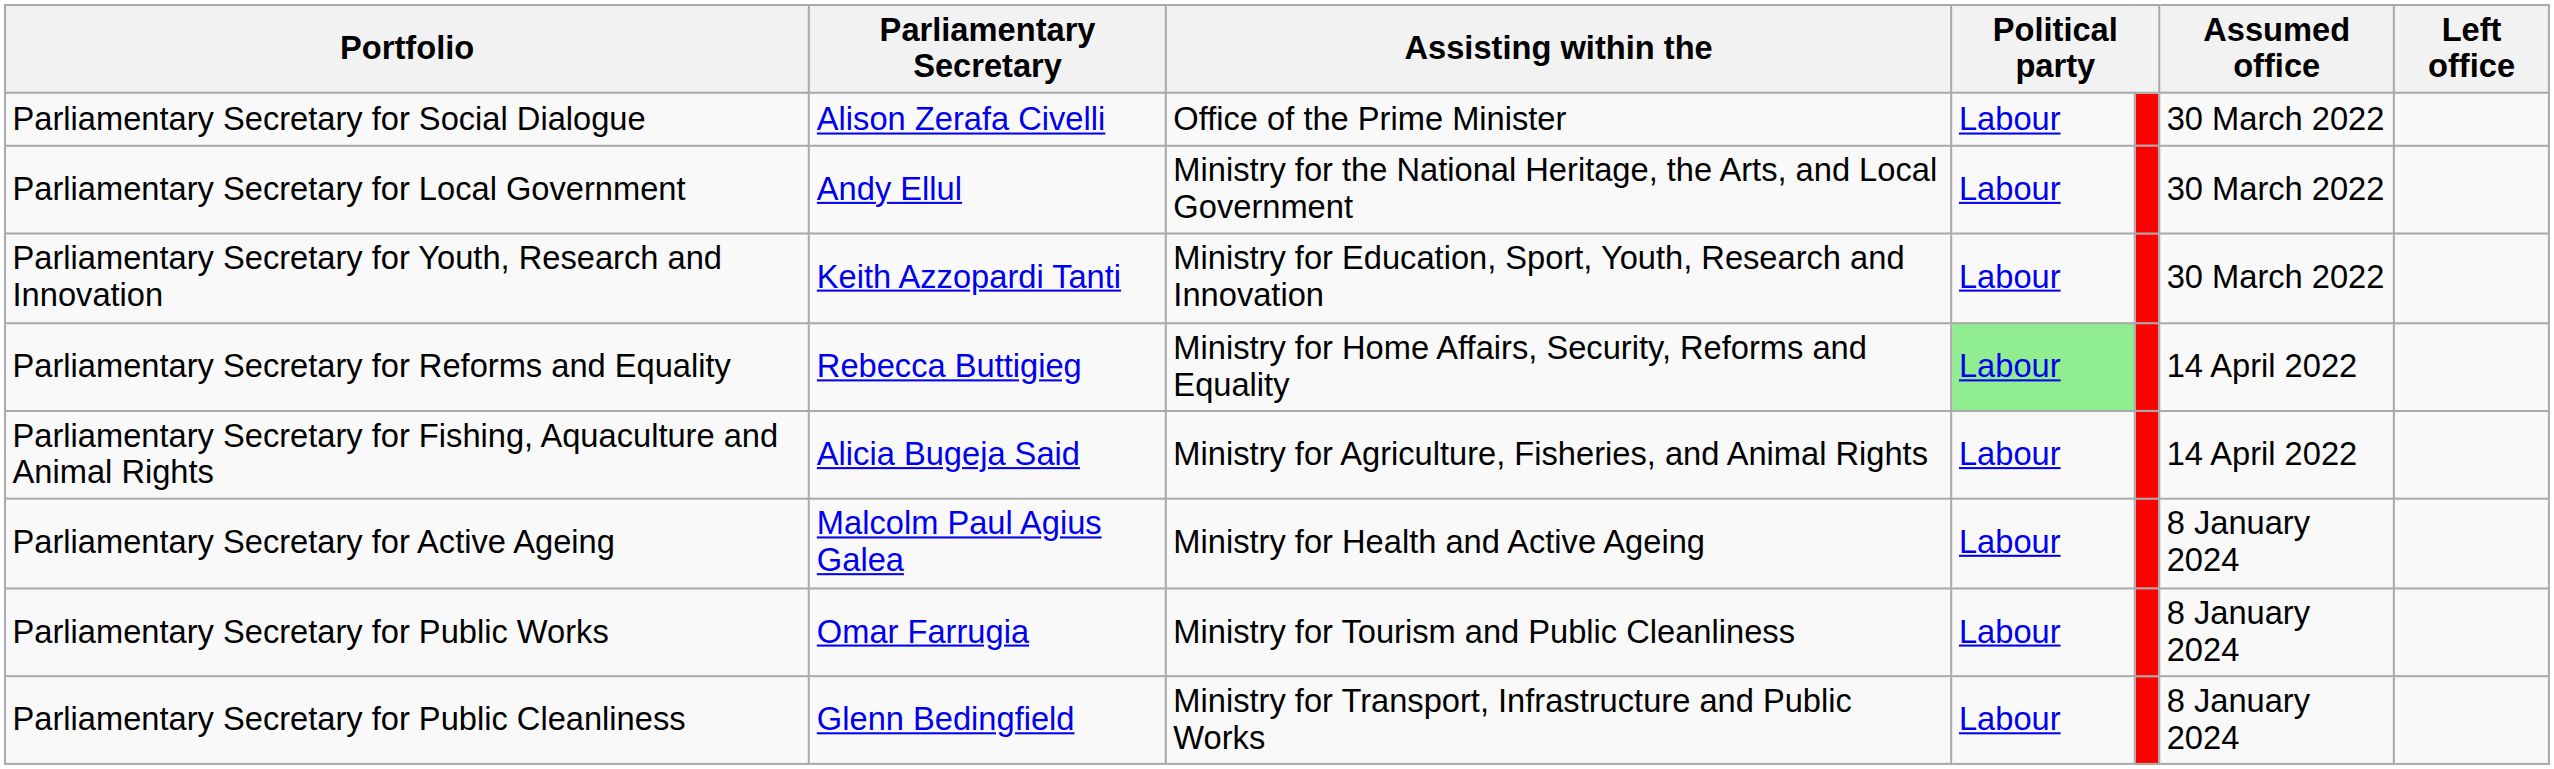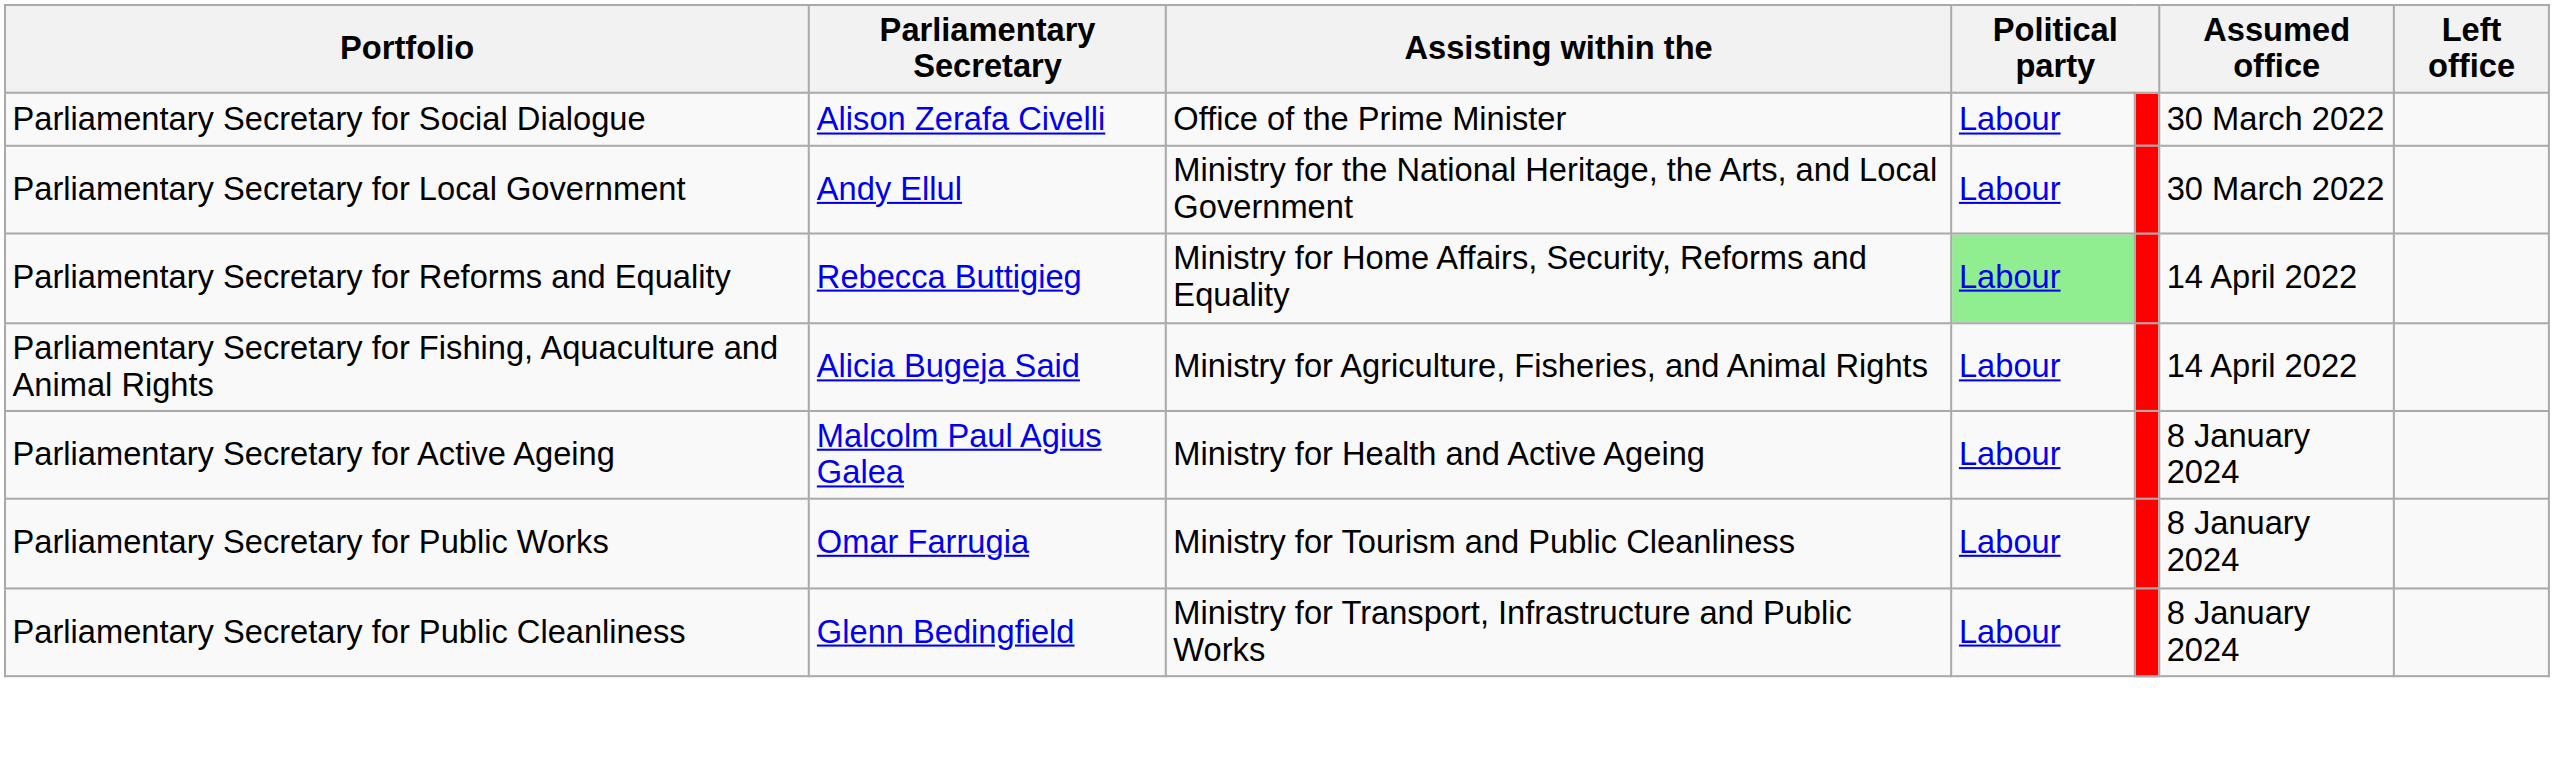 <table class="wikitable">
 <tr>
 <th>Portfolio</th>
 <th>Parliamentary Secretary</th>
 <th>Assisting within the</th>
 <th Colspan="2">Political party</th>
 <th>Assumed office</th>
 <th>Left office</th>
 </tr>
 <tr>
 <td>Parliamentary Secretary for Social Dialogue<br></td>
 <td><a href='#'>Alison Zerafa Civelli</a></td>
 <td>Office of the Prime Minister</td>
 <td><a href='#'>Labour</a></td>
 <td style="background:#FF0000;"></td>
 <td>30 March 2022</td>
 <td></td>
 </tr>
 <tr>
 <td>Parliamentary Secretary for Local Government<br></td>
 <td><a href='#'>Andy Ellul</a></td>
 <td>Ministry for the National Heritage, the Arts, and Local Government</td>
-<td><a href='#'>Labour</a></td>
-<td style="background:#FF0000;"></td>
-<td>30 March 2022</td>
-<td></td>
-</tr>
-<tr>
-<td>Parliamentary Secretary for Youth, Research and Innovation<br></td>
-<td><a href='#'>Keith Azzopardi Tanti</a></td>
-<td>Ministry for Education, Sport, Youth, Research and Innovation</td>
 <td><a href='#'>Labour</a></td>
 <td style="background:#FF0000;"></td>
 <td>30 March 2022</td>
 <td></td>
 </tr>
 <tr>
 <td>Parliamentary Secretary for Reforms and Equality<br></td>
 <td><a href='#'>Rebecca Buttigieg</a></td>
 <td>Ministry for Home Affairs, Security, Reforms and Equality</td>
 <td style="background: lightgreen;"><a href='#'>Labour</a></td>
 <td style="background:#FF0000;"></td>
 <td>14 April 2022</td>
 <td></td>
 </tr>
 <tr>
 <td>Parliamentary Secretary for Fishing, Aquaculture and Animal Rights<br></td>
 <td><a href='#'>Alicia Bugeja Said</a></td>
 <td>Ministry for Agriculture, Fisheries, and Animal Rights</td>
 <td><a href='#'>Labour</a></td>
 <td style="background:#FF0000;"></td>
 <td>14 April 2022</td>
 <td></td>
 </tr>
 <tr>
 <td>Parliamentary Secretary for Active Ageing<br></td>
 <td><a href='#'>Malcolm Paul Agius Galea</a></td>
 <td>Ministry for Health and Active Ageing</td>
 <td><a href='#'>Labour</a></td>
 <td style="background:#FF0000;"></td>
 <td>8 January 2024</td>
 <td></td>
 </tr>
 <tr>
 <td>Parliamentary Secretary for Public Works<br></td>
 <td><a href='#'>Omar Farrugia</a></td>
 <td>Ministry for Tourism and Public Cleanliness</td>
 <td><a href='#'>Labour</a></td>
 <td style="background:#FF0000;"></td>
 <td>8 January 2024</td>
 <td></td>
 </tr>
 <tr>
 <td>Parliamentary Secretary for Public Cleanliness<br></td>
 <td><a href='#'>Glenn Bedingfield</a></td>
 <td>Ministry for Transport, Infrastructure and Public Works</td>
 <td><a href='#'>Labour</a></td>
 <td style="background:#FF0000;"></td>
 <td>8 January 2024</td>
 </tr>
 </table>
